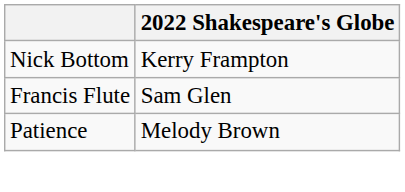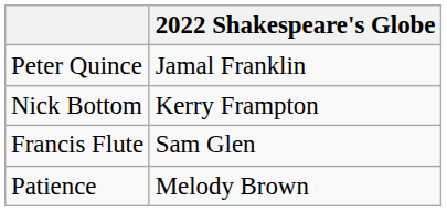 <table class="wikitable">
 <tr>
 <th></th>
 <th>2022 Shakespeare's Globe</th>
+</tr>
+<tr>
+<td>Peter Quince</td>
+<td>Jamal Franklin</td>
 </tr>
 <tr>
 <td>Nick Bottom</td>
 <td>Kerry Frampton</td>
 </tr>
 <tr>
 <td>Francis Flute</td>
 <td>Sam Glen</td>
 </tr>
 <tr>
 <td>Patience</td>
 <td>Melody Brown</td>
 </tr>
 </table>
